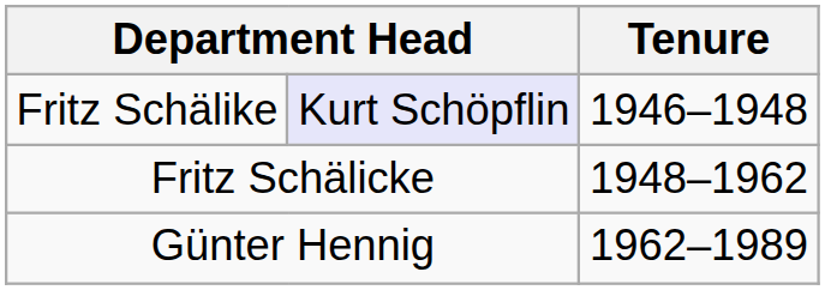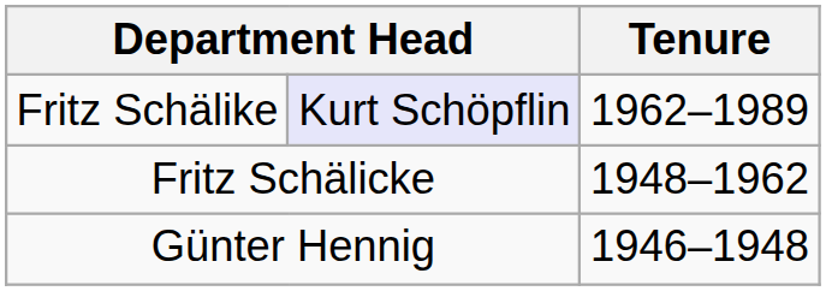 <table class="wikitable" style="text-align: center;">
 <tr>
 <th colspan="2">Department Head</th>
 <th>Tenure</th>
 </tr>
 <tr>
 <td>Fritz Schälike</td>
 <td style="background: lavender;">Kurt Schöpflin</td>
-<td>1946–1948</td>
+<td>1962–1989</td>
 </tr>
 <tr>
 <td colspan="2">Fritz Schälicke</td>
 <td>1948–1962</td>
 </tr>
 <tr>
 <td colspan="2">Günter Hennig</td>
-<td>1962–1989</td>
+<td>1946–1948</td>
 </tr>
 </table>
